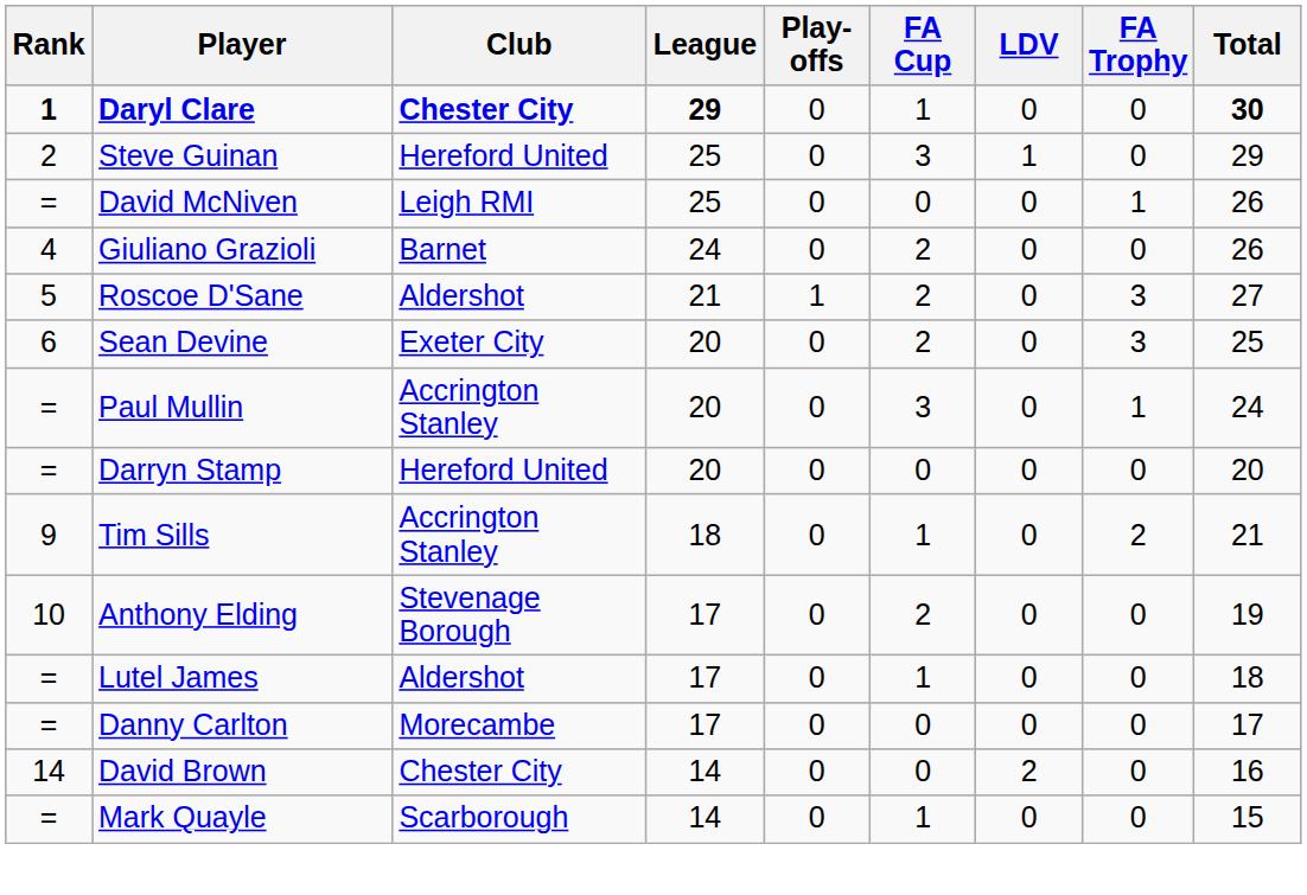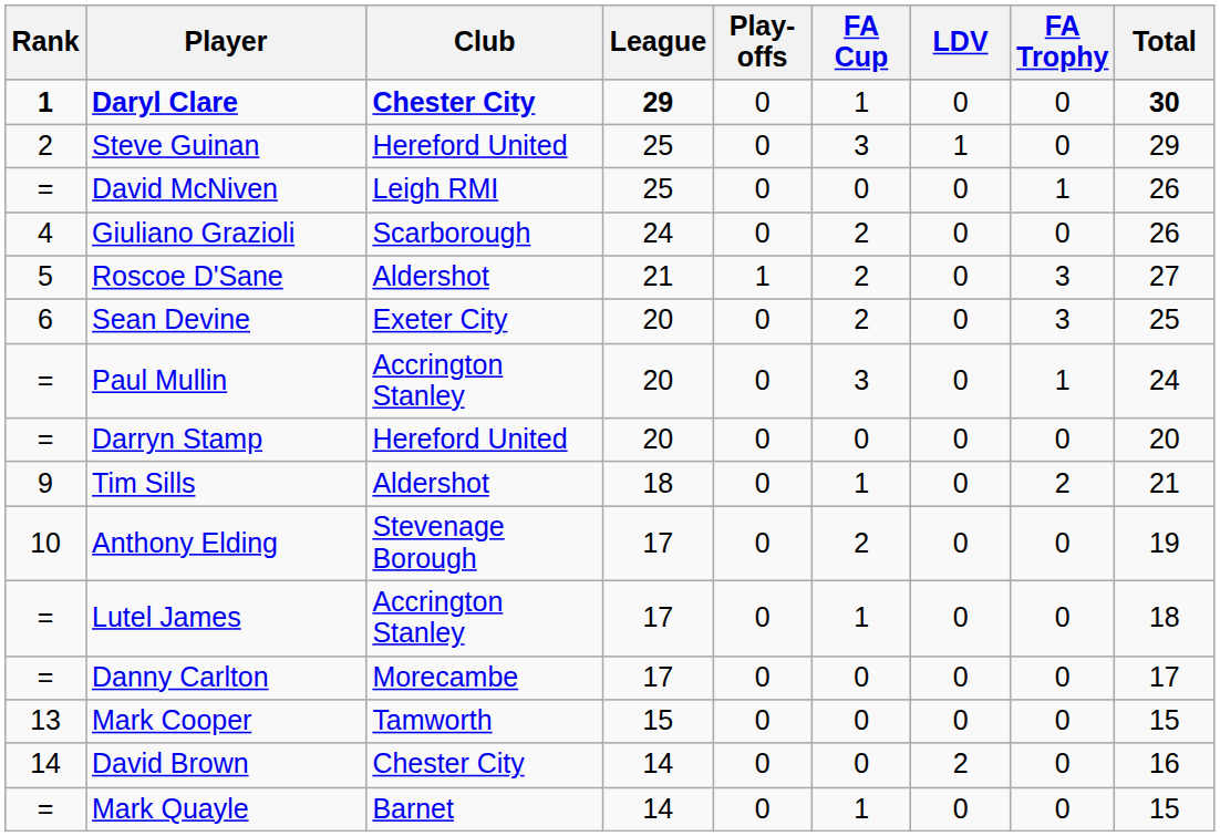 <table class="wikitable" style="text-align: center;">
 <tr>
 <th width=20>Rank</th>
 <th width=155>Player</th>
 <th width=130>Club</th>
 <th width=50>League</th>
 <th width=50>Play-offs</th>
 <th width=50><a href='#'>FA Cup</a></th>
 <th width=50><a href='#'>LDV</a></th>
 <th width=50><a href='#'>FA Trophy</a></th>
 <th width=50>Total</th>
 </tr>
 <tr>
 <td><strong>1</strong></td>
 <td align=left><strong><a href='#'>Daryl Clare</a></strong></td>
 <td align=left><strong><a href='#'>Chester City</a></strong></td>
 <td><strong>29</strong></td>
 <td>0</td>
 <td>1</td>
 <td>0</td>
 <td>0</td>
 <td><strong>30</strong></td>
 </tr>
 <tr>
 <td>2</td>
 <td align=left><a href='#'>Steve Guinan</a></td>
 <td align=left><a href='#'>Hereford United</a></td>
 <td>25</td>
 <td>0</td>
 <td>3</td>
 <td>1</td>
 <td>0</td>
 <td>29</td>
 </tr>
 <tr>
 <td>=</td>
 <td align=left><a href='#'>David McNiven</a></td>
 <td align=left><a href='#'>Leigh RMI</a></td>
 <td>25</td>
 <td>0</td>
 <td>0</td>
 <td>0</td>
 <td>1</td>
 <td>26</td>
 </tr>
 <tr>
 <td>4</td>
 <td align=left><a href='#'>Giuliano Grazioli</a></td>
-<td align=left><a href='#'>Barnet</a></td>
+<td align=left><a href='#'>Scarborough</a></td>
 <td>24</td>
 <td>0</td>
 <td>2</td>
 <td>0</td>
 <td>0</td>
 <td>26</td>
 </tr>
 <tr>
 <td>5</td>
 <td align=left><a href='#'>Roscoe D'Sane</a></td>
 <td align=left><a href='#'>Aldershot</a></td>
 <td>21</td>
 <td>1</td>
 <td>2</td>
 <td>0</td>
 <td>3</td>
 <td>27</td>
 </tr>
 <tr>
 <td>6</td>
 <td align=left><a href='#'>Sean Devine</a></td>
 <td align=left><a href='#'>Exeter City</a></td>
 <td>20</td>
 <td>0</td>
 <td>2</td>
 <td>0</td>
 <td>3</td>
 <td>25</td>
 </tr>
 <tr>
 <td>=</td>
 <td align=left><a href='#'>Paul Mullin</a></td>
 <td align=left><a href='#'>Accrington Stanley</a></td>
 <td>20</td>
 <td>0</td>
 <td>3</td>
 <td>0</td>
 <td>1</td>
 <td>24</td>
 </tr>
 <tr>
 <td>=</td>
 <td align=left><a href='#'>Darryn Stamp</a></td>
 <td align=left><a href='#'>Hereford United</a></td>
 <td>20</td>
 <td>0</td>
 <td>0</td>
 <td>0</td>
 <td>0</td>
 <td>20</td>
 </tr>
 <tr>
 <td>9</td>
 <td align=left><a href='#'>Tim Sills</a></td>
-<td align=left><a href='#'>Accrington Stanley</a></td>
+<td align=left><a href='#'>Aldershot</a></td>
 <td>18</td>
 <td>0</td>
 <td>1</td>
 <td>0</td>
 <td>2</td>
 <td>21</td>
 </tr>
 <tr>
 <td>10</td>
 <td align=left><a href='#'>Anthony Elding</a></td>
 <td align=left><a href='#'>Stevenage Borough</a></td>
 <td>17</td>
 <td>0</td>
 <td>2</td>
 <td>0</td>
 <td>0</td>
 <td>19</td>
 </tr>
 <tr>
 <td>=</td>
 <td align=left><a href='#'>Lutel James</a></td>
-<td align=left><a href='#'>Aldershot</a></td>
+<td align=left><a href='#'>Accrington Stanley</a></td>
 <td>17</td>
 <td>0</td>
 <td>1</td>
 <td>0</td>
 <td>0</td>
 <td>18</td>
 </tr>
 <tr>
 <td>=</td>
 <td align=left><a href='#'>Danny Carlton</a></td>
 <td align=left><a href='#'>Morecambe</a></td>
 <td>17</td>
 <td>0</td>
 <td>0</td>
 <td>0</td>
 <td>0</td>
 <td>17</td>
 </tr>
 <tr>
+<td>13</td>
+<td align=left><a href='#'>Mark Cooper</a></td>
+<td align=left><a href='#'>Tamworth</a></td>
+<td>15</td>
+<td>0</td>
+<td>0</td>
+<td>0</td>
+<td>0</td>
+<td>15</td>
+</tr>
+<tr>
 <td>14</td>
 <td align=left><a href='#'>David Brown</a></td>
 <td align=left><a href='#'>Chester City</a></td>
 <td>14</td>
 <td>0</td>
 <td>0</td>
 <td>2</td>
 <td>0</td>
 <td>16</td>
 </tr>
 <tr>
 <td>=</td>
 <td align=left><a href='#'>Mark Quayle</a></td>
-<td align=left><a href='#'>Scarborough</a></td>
+<td align=left><a href='#'>Barnet</a></td>
 <td>14</td>
 <td>0</td>
 <td>1</td>
 <td>0</td>
 <td>0</td>
 <td>15</td>
 </tr>
 </table>
